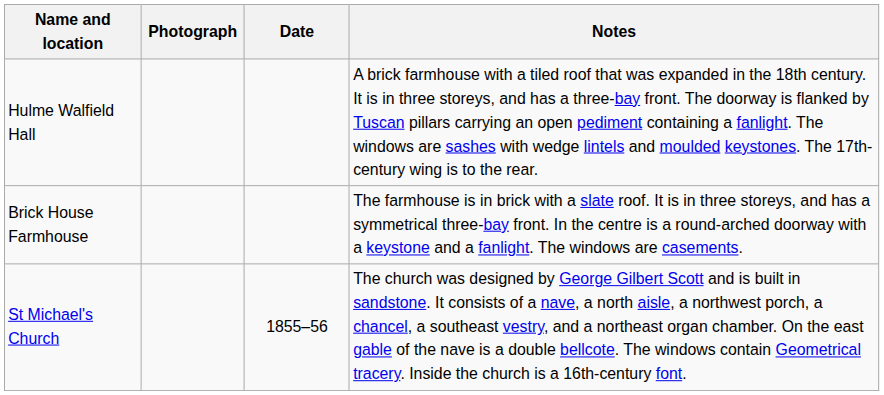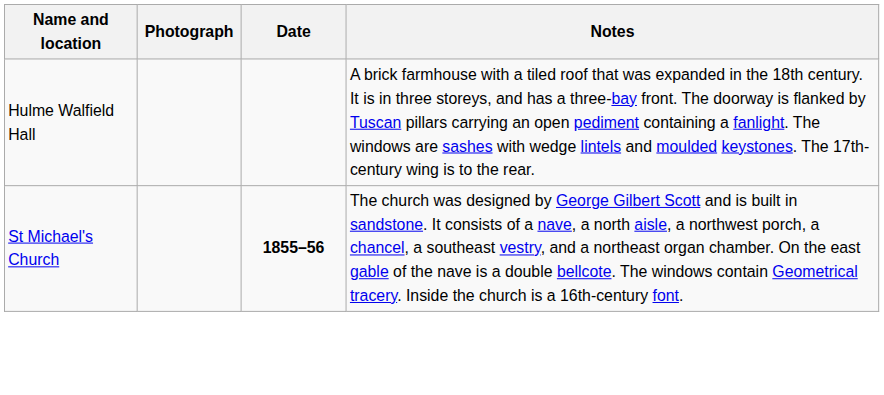 <table class="wikitable sortable plainrowheaders" style="width:100%;border:0px;text-align:left;line-height:150%;">
 <tr>
 <th scope="col" style="width:150px">Name and location</th>
 <th scope="col" style="width:100px" class="unsortable">Photograph</th>
 <th scope="col" style="width:120px">Date</th>
 <th scope="col" style="width:700px" class="unsortable">Notes</th>
 </tr>
 <tr>
 <td>Hulme Walfield Hall<br><small></small></td>
 <td></td>
 <td align="center"></td>
 <td>A brick farmhouse with a tiled roof that was expanded in the 18th century. It is in three storeys, and has a three-<a href='#'>bay</a> front. The doorway is flanked by <a href='#'>Tuscan</a> pillars carrying an open <a href='#'>pediment</a> containing a <a href='#'>fanlight</a>. The windows are <a href='#'>sashes</a> with wedge <a href='#'>lintels</a> and <a href='#'>moulded</a> <a href='#'>keystones</a>. The 17th-century wing is to the rear.</td>
 </tr>
 <tr>
-<td>Brick House Farmhouse<br><small></small></td>
-<td></td>
-<td align="center"></td>
-<td>The farmhouse is in brick with a <a href='#'>slate</a> roof. It is in three storeys, and has a symmetrical three-<a href='#'>bay</a> front. In the centre is a round-arched doorway with a <a href='#'>keystone</a> and a <a href='#'>fanlight</a>. The windows are <a href='#'>casements</a>.</td>
-</tr>
-<tr>
 <td><a href='#'>St Michael's Church</a><br><small></small></td>
 <td></td>
-<td align="center">1855–56</td>
+<td align="center"><strong>1855–56</strong></td>
 <td>The church was designed by <a href='#'>George Gilbert Scott</a> and is built in <a href='#'>sandstone</a>. It consists of a <a href='#'>nave</a>, a north <a href='#'>aisle</a>, a northwest porch, a <a href='#'>chancel</a>, a southeast <a href='#'>vestry</a>, and a northeast organ chamber.  On the east <a href='#'>gable</a> of the nave is a double <a href='#'>bellcote</a>. The windows contain <a href='#'>Geometrical</a> <a href='#'>tracery</a>. Inside the church is a 16th-century <a href='#'>font</a>.</td>
 </tr>
 <tr>
 </tr>
 </table>
